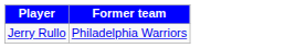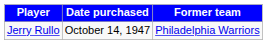 <table class="wikitable" style="text-align:center">
 <tr>
 <th style="background:#0000FF; color:white" "width:160px">Player</th>
+<th style="background:#0000FF; color:white" "width:80px">Date purchased</th>
 <th style="background:#0000FF; color:white" "width:210px">Former team</th>
 </tr>
 <tr>
 <td align=left><a href='#'>Jerry Rullo</a></td>
+<td>October 14, 1947</td>
 <td><a href='#'>Philadelphia Warriors</a></td>
 </tr>
 </table>
